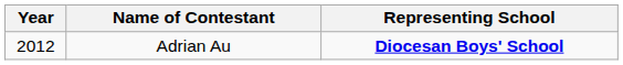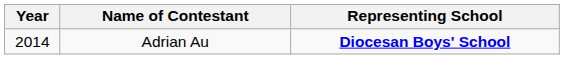 <table class="wikitable" style="text-align:center;">
 <tr>
 <th width=50>Year</th>
 <th width=230>Name of Contestant</th>
 <th width=270>Representing School</th>
 </tr>
 <tr>
-<td>2012</td>
+<td>2014</td>
 <td>Adrian Au</td>
 <td><strong><a href='#'>Diocesan Boys' School</a></strong></td>
 </tr>
 </table>
